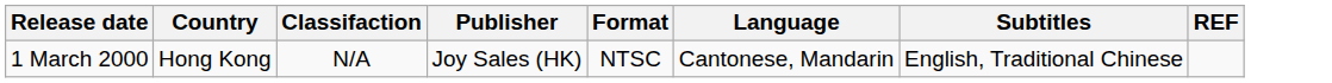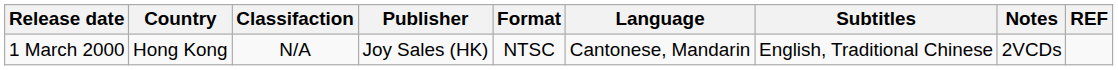 <table class="wikitable">
 <tr>
 <th>Release date<br></th>
 <th>Country<br></th>
 <th>Classifaction<br></th>
 <th>Publisher <br></th>
 <th>Format <br></th>
 <th>Language</th>
 <th>Subtitles</th>
+<th>Notes<br></th>
 <th>REF</th>
 </tr>
 <tr style="text-align:center;">
 <td>1 March 2000</td>
 <td>Hong Kong</td>
 <td>N/A</td>
 <td>Joy Sales (HK)</td>
 <td>NTSC</td>
 <td>Cantonese, Mandarin</td>
 <td>English, Traditional Chinese</td>
+<td>2VCDs</td>
 <td></td>
 </tr>
 </table>
